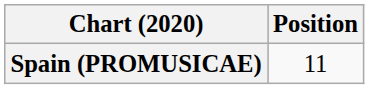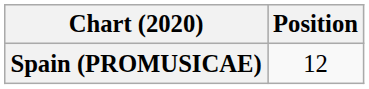 <table class="wikitable plainrowheaders" style="text-align:center">
 <tr>
 <th scope="col">Chart (2020)</th>
 <th scope="col">Position</th>
 </tr>
 <tr>
 <th scope="row">Spain (PROMUSICAE)</th>
-<td>11</td>
+<td>12</td>
 </tr>
 </table>
